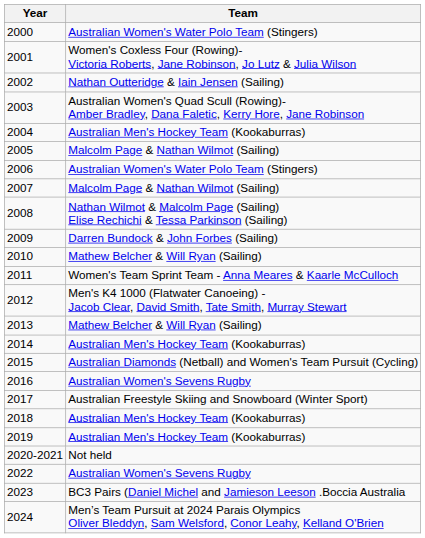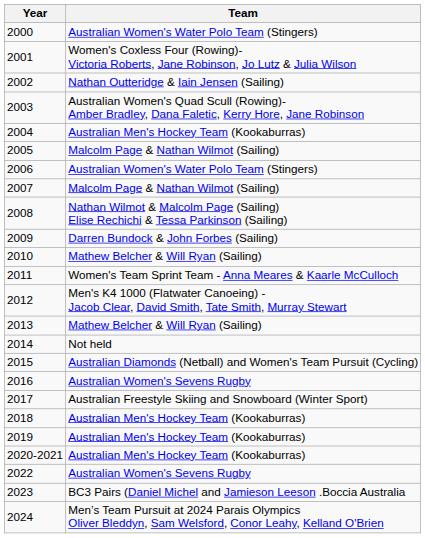 <table class="wikitable">
 <tr>
 <th>Year</th>
 <th>Team</th>
 </tr>
 <tr>
 <td>2000</td>
 <td><a href='#'>Australian Women's Water Polo Team</a> (Stingers)</td>
 </tr>
 <tr>
 <td>2001</td>
 <td>Women's Coxless Four (Rowing)- <br><a href='#'>Victoria Roberts</a>, <a href='#'>Jane Robinson</a>, <a href='#'>Jo Lutz</a> & <a href='#'>Julia Wilson</a></td>
 </tr>
 <tr>
 <td>2002</td>
 <td><a href='#'>Nathan Outteridge</a> & <a href='#'>Iain Jensen</a> (Sailing)</td>
 </tr>
 <tr>
 <td>2003</td>
 <td>Australian Women's Quad Scull (Rowing)- <br> <a href='#'>Amber Bradley</a>, <a href='#'>Dana Faletic</a>, <a href='#'>Kerry Hore</a>, <a href='#'>Jane Robinson</a></td>
 </tr>
 <tr>
 <td>2004</td>
 <td><a href='#'>Australian Men's Hockey Team</a> (Kookaburras)</td>
 </tr>
 <tr>
 <td>2005</td>
 <td><a href='#'>Malcolm Page</a> & <a href='#'>Nathan Wilmot</a> (Sailing)</td>
 </tr>
 <tr>
 <td>2006</td>
 <td><a href='#'>Australian Women's Water Polo Team</a> (Stingers)</td>
 </tr>
 <tr>
 <td>2007</td>
 <td><a href='#'>Malcolm Page</a> & <a href='#'>Nathan Wilmot</a> (Sailing)</td>
 </tr>
 <tr>
 <td>2008</td>
 <td><a href='#'>Nathan Wilmot</a> & <a href='#'>Malcolm Page</a> (Sailing) <br> <a href='#'>Elise Rechichi</a> & <a href='#'>Tessa Parkinson</a> (Sailing)</td>
 </tr>
 <tr>
 <td>2009</td>
 <td><a href='#'>Darren Bundock</a> & <a href='#'>John Forbes</a> (Sailing)</td>
 </tr>
 <tr>
 <td>2010</td>
 <td><a href='#'>Mathew Belcher</a> & <a href='#'>Will Ryan</a> (Sailing)</td>
 </tr>
 <tr>
 <td>2011</td>
 <td>Women's Team Sprint Team - <a href='#'>Anna Meares</a> & <a href='#'>Kaarle McCulloch</a></td>
 </tr>
 <tr>
 <td>2012</td>
 <td>Men's K4 1000 (Flatwater Canoeing) - <br> <a href='#'>Jacob Clear</a>, <a href='#'>David Smith</a>, <a href='#'>Tate Smith</a>, <a href='#'>Murray Stewart</a></td>
 </tr>
 <tr>
 <td>2013</td>
 <td><a href='#'>Mathew Belcher</a> & <a href='#'>Will Ryan</a> (Sailing)</td>
 </tr>
 <tr>
 <td>2014</td>
-<td><a href='#'>Australian Men's Hockey Team</a> (Kookaburras)</td>
+<td>Not held</td>
 </tr>
 <tr>
 <td>2015</td>
 <td><a href='#'>Australian Diamonds</a> (Netball) and Women's Team Pursuit (Cycling)</td>
 </tr>
 <tr>
 <td>2016</td>
 <td><a href='#'>Australian Women's Sevens Rugby</a></td>
 </tr>
 <tr>
 <td>2017</td>
 <td>Australian Freestyle Skiing and Snowboard (Winter Sport)</td>
 </tr>
 <tr>
 <td>2018</td>
 <td><a href='#'>Australian Men's Hockey Team</a> (Kookaburras)</td>
 </tr>
 <tr>
 <td>2019</td>
 <td><a href='#'>Australian Men's Hockey Team</a> (Kookaburras)</td>
 </tr>
 <tr>
 <td>2020-2021</td>
-<td>Not held</td>
+<td><a href='#'>Australian Men's Hockey Team</a> (Kookaburras)</td>
 </tr>
 <tr>
 <td>2022</td>
 <td><a href='#'>Australian Women's Sevens Rugby</a></td>
 </tr>
 <tr>
 <td>2023</td>
 <td>BC3 Pairs (<a href='#'>Daniel Michel</a> and <a href='#'>Jamieson Leeson</a> .Boccia Australia</td>
 </tr>
 <tr>
 <td>2024</td>
 <td>Men’s Team Pursuit at 2024 Parais Olympics <br> <a href='#'>Oliver Bleddyn</a>, <a href='#'>Sam Welsford</a>, <a href='#'>Conor Leahy</a>, <a href='#'>Kelland O'Brien</a></td>
 </tr>
 </table>
